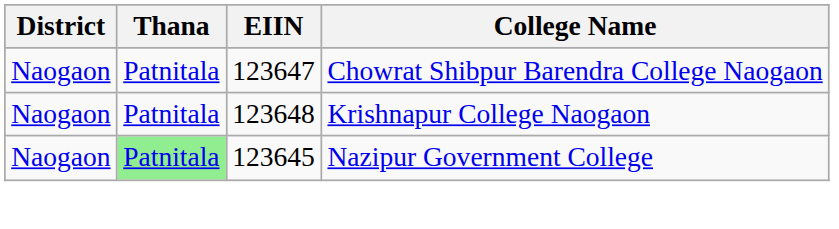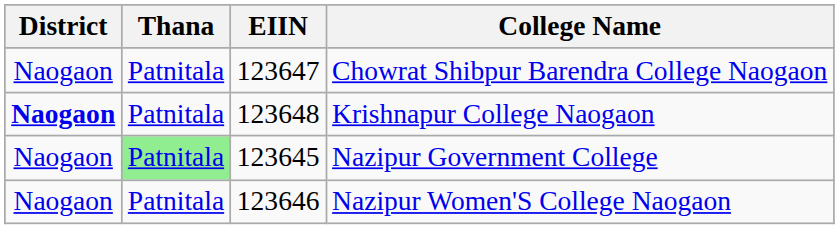 <table class="wikitable">
 <tr>
 <th style="text-align: center;">District</th>
 <th style="text-align: center;">Thana</th>
 <th style="text-align: center;">EIIN</th>
 <th style="text-align: center;">College Name</th>
 </tr>
 <tr>
 <td style="text-align: center;"><a href='#'>Naogaon</a></td>
 <td style="text-align: center;"><a href='#'>Patnitala</a></td>
 <td style="text-align: center;">123647</td>
 <td><a href='#'>Chowrat Shibpur Barendra College Naogaon</a></td>
 </tr>
 <tr>
-<td style="text-align: center;"><a href='#'>Naogaon</a></td>
+<td style="text-align: center;"><strong><a href='#'>Naogaon</a></strong></td>
 <td style="text-align: center;"><a href='#'>Patnitala</a></td>
 <td style="text-align: center;">123648</td>
 <td><a href='#'>Krishnapur College Naogaon</a></td>
 </tr>
 <tr>
 <td style="text-align: center;"><a href='#'>Naogaon</a></td>
 <td style="background: lightgreen; text-align: center;"><a href='#'>Patnitala</a></td>
 <td style="text-align: center;">123645</td>
 <td><a href='#'>Nazipur Government College</a></td>
 </tr>
+<tr>
+<td style="text-align: center;"><a href='#'>Naogaon</a></td>
+<td style="text-align: center;"><a href='#'>Patnitala</a></td>
+<td style="text-align: center;">123646</td>
+<td><a href='#'>Nazipur Women'S College Naogaon</a></td>
+</tr>
 </table>
